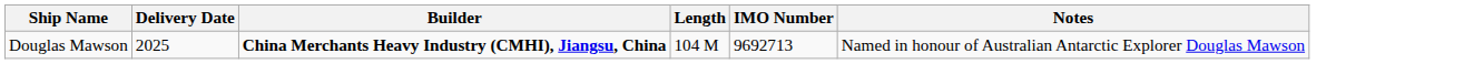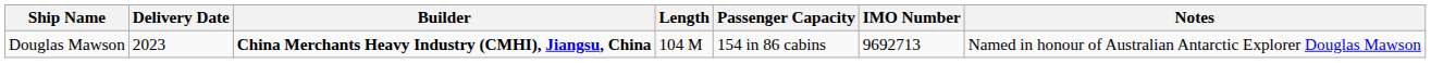 <table class="wikitable">
 <tr>
 <th>Ship Name</th>
 <th>Delivery Date</th>
 <th>Builder</th>
 <th>Length</th>
+<th>Passenger Capacity</th>
 <th>IMO Number</th>
 <th>Notes</th>
 </tr>
 <tr>
 <td>Douglas Mawson</td>
-<td>2025</td>
+<td>2023</td>
 <td><strong>China Merchants Heavy Industry (CMHI), <a href='#'>Jiangsu</a>, China</strong></td>
 <td>104 M</td>
+<td>154 in 86 cabins</td>
 <td>9692713</td>
 <td>Named in honour of Australian Antarctic Explorer <a href='#'>Douglas Mawson</a></td>
 </tr>
 </table>
